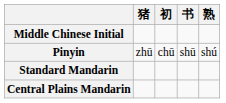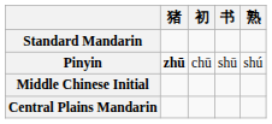 <table class="wikitable">
 <tr>
 <th></th>
 <th>猪</th>
 <th>初</th>
 <th>书</th>
 <th>熟</th>
 </tr>
 <tr>
-<th>Middle Chinese Initial</th>
+<th>Standard Mandarin</th>
 <td></td>
 <td></td>
 <td></td>
 <td></td>
 </tr>
 <tr>
 <th>Pinyin</th>
-<td>zhū</td>
+<td><strong>zhū</strong></td>
 <td>chū</td>
 <td>shū</td>
 <td>shú</td>
 </tr>
 <tr>
-<th>Standard Mandarin</th>
+<th>Middle Chinese Initial</th>
 <td></td>
 <td></td>
 <td></td>
 <td></td>
 </tr>
 <tr>
 <th>Central Plains Mandarin</th>
 <td></td>
 <td></td>
 <td></td>
 <td></td>
 </tr>
 </table>
